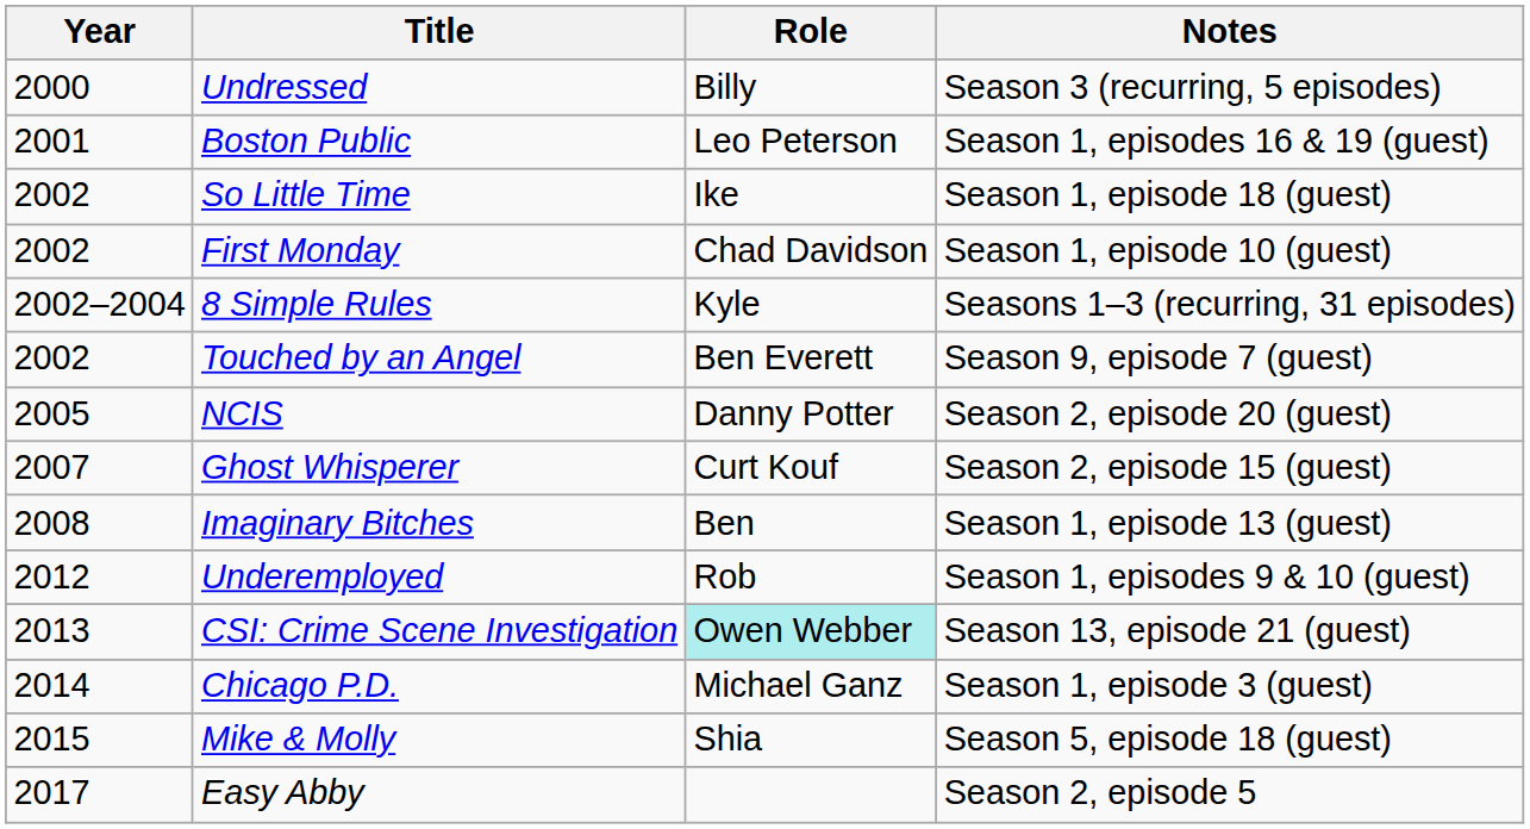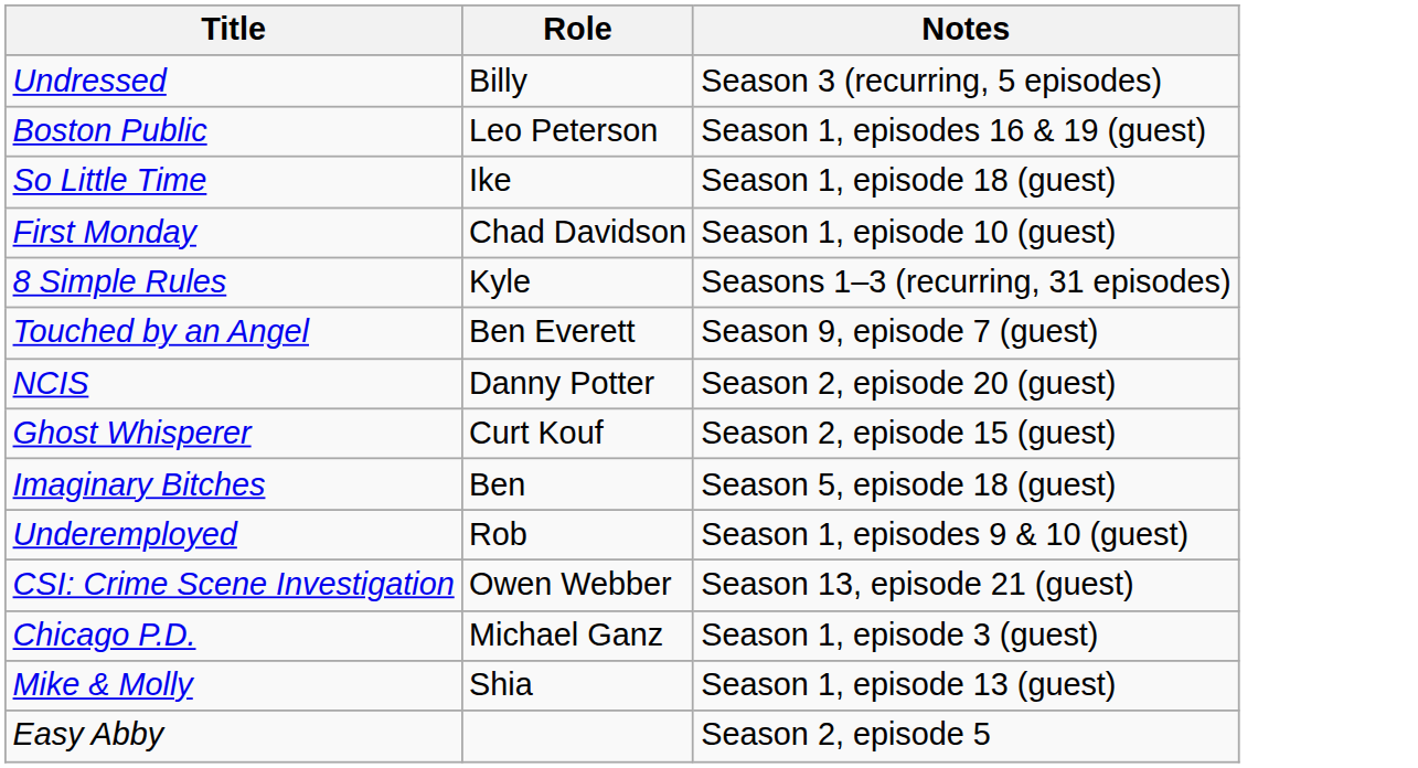 <table class="wikitable">
 <tr>
-<th>Year</th>
 <th>Title</th>
 <th>Role</th>
 <th>Notes</th>
 </tr>
 <tr>
-<td>2000</td>
 <td><em><a href='#'>Undressed</a></em></td>
 <td>Billy</td>
 <td>Season 3 (recurring, 5 episodes)</td>
 </tr>
 <tr>
-<td>2001</td>
 <td><em><a href='#'>Boston Public</a></em></td>
 <td>Leo Peterson</td>
 <td>Season 1, episodes 16 & 19 (guest)</td>
 </tr>
 <tr>
-<td>2002</td>
 <td><em><a href='#'>So Little Time</a></em></td>
 <td>Ike</td>
 <td>Season 1, episode 18 (guest)</td>
 </tr>
 <tr>
-<td>2002</td>
 <td><em><a href='#'>First Monday</a></em></td>
 <td>Chad Davidson</td>
 <td>Season 1, episode 10 (guest)</td>
 </tr>
 <tr>
-<td>2002–2004</td>
 <td><em><a href='#'>8 Simple Rules</a></em></td>
 <td>Kyle</td>
 <td>Seasons 1–3 (recurring, 31 episodes)</td>
 </tr>
 <tr>
-<td>2002</td>
 <td><em><a href='#'>Touched by an Angel</a></em></td>
 <td>Ben Everett</td>
 <td>Season 9, episode 7 (guest)</td>
 </tr>
 <tr>
-<td>2005</td>
 <td><em><a href='#'>NCIS</a></em></td>
 <td>Danny Potter</td>
 <td>Season 2, episode 20 (guest)</td>
 </tr>
 <tr>
-<td>2007</td>
 <td><em><a href='#'>Ghost Whisperer</a></em></td>
 <td>Curt Kouf</td>
 <td>Season 2, episode 15 (guest)</td>
 </tr>
 <tr>
-<td>2008</td>
 <td><em><a href='#'>Imaginary Bitches</a></em></td>
 <td>Ben</td>
-<td>Season 1, episode 13 (guest)</td>
+<td>Season 5, episode 18 (guest)</td>
 </tr>
 <tr>
-<td>2012</td>
 <td><em><a href='#'>Underemployed</a></em></td>
 <td>Rob</td>
 <td>Season 1, episodes 9 & 10 (guest)</td>
 </tr>
 <tr>
-<td>2013</td>
 <td><em><a href='#'>CSI: Crime Scene Investigation</a></em></td>
-<td style="background: paleturquoise;">Owen Webber</td>
+<td>Owen Webber</td>
 <td>Season 13, episode 21 (guest)</td>
 </tr>
 <tr>
-<td>2014</td>
 <td><em><a href='#'>Chicago P.D.</a></em></td>
 <td>Michael Ganz</td>
 <td>Season 1, episode 3 (guest)</td>
 </tr>
 <tr>
-<td>2015</td>
 <td><em><a href='#'>Mike & Molly</a></em></td>
 <td>Shia</td>
-<td>Season 5, episode 18 (guest)</td>
+<td>Season 1, episode 13 (guest)</td>
 </tr>
 <tr>
-<td>2017</td>
 <td><em>Easy Abby</em></td>
 <td></td>
 <td>Season 2, episode 5</td>
 </tr>
 </table>
